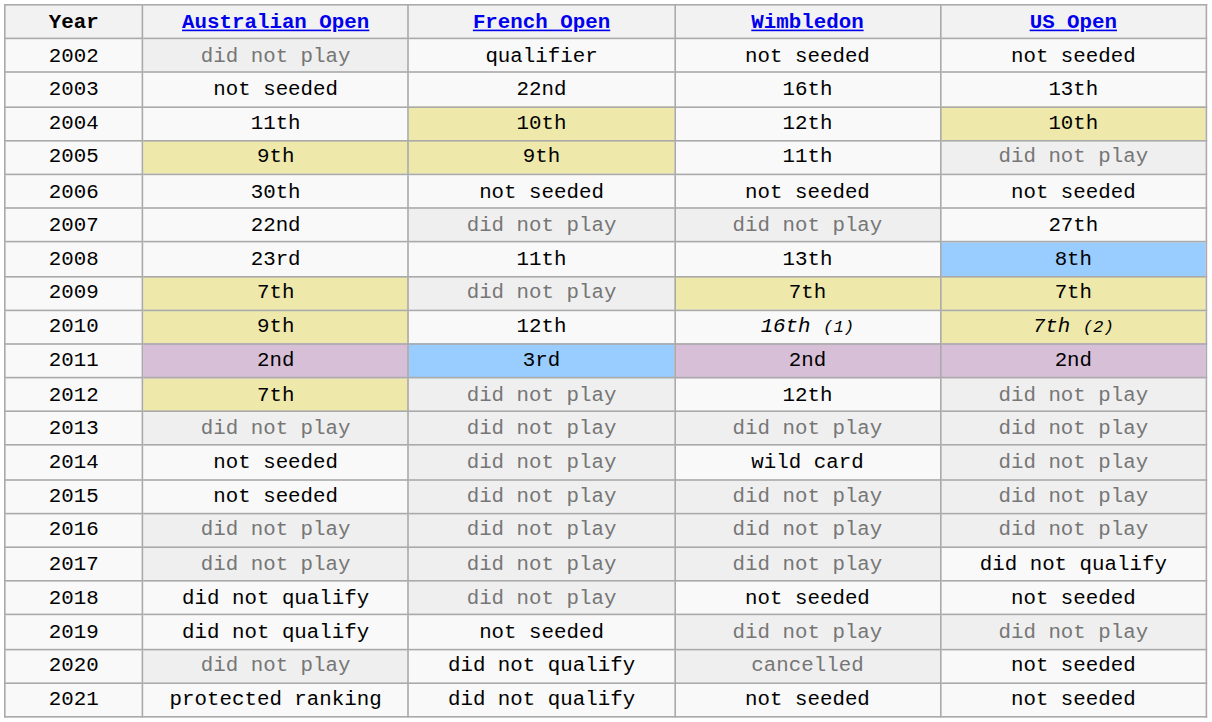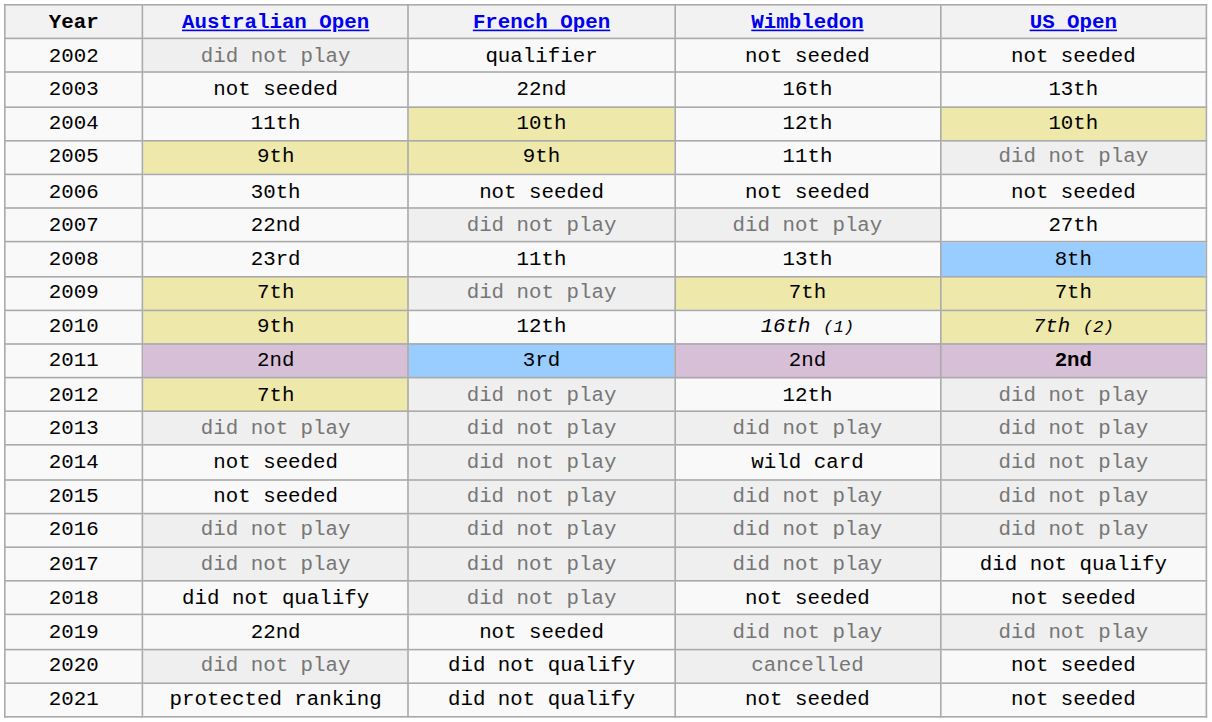 <table class="wikitable" style="text-align:center">
 <tr>
 <th width="80">Year</th>
 <th width="160"><a href='#'>Australian Open</a></th>
 <th width="160"><a href='#'>French Open</a></th>
 <th width="160"><a href='#'>Wimbledon</a></th>
 <th width="160"><a href='#'>US Open</a></th>
 </tr>
 <tr>
 <td>2002</td>
 <td style=background:#efefef;color:#767676>did not play</td>
 <td>qualifier</td>
 <td>not seeded</td>
 <td>not seeded</td>
 </tr>
 <tr>
 <td>2003</td>
 <td>not seeded</td>
 <td>22nd</td>
 <td>16th</td>
 <td>13th</td>
 </tr>
 <tr>
 <td>2004</td>
 <td>11th</td>
 <td bgcolor="eee8aa">10th</td>
 <td>12th</td>
 <td bgcolor="eee8aa">10th</td>
 </tr>
 <tr>
 <td>2005</td>
 <td bgcolor="eee8aa">9th</td>
 <td bgcolor="eee8aa">9th</td>
 <td>11th</td>
 <td style=background:#efefef;color:#767676>did not play</td>
 </tr>
 <tr>
 <td>2006</td>
 <td>30th</td>
 <td>not seeded</td>
 <td>not seeded</td>
 <td>not seeded</td>
 </tr>
 <tr>
 <td>2007</td>
 <td>22nd</td>
 <td style=background:#efefef;color:#767676>did not play</td>
 <td style=background:#efefef;color:#767676>did not play</td>
 <td>27th</td>
 </tr>
 <tr>
 <td>2008</td>
 <td>23rd</td>
 <td>11th</td>
 <td>13th</td>
 <td bgcolor="99ccff">8th</td>
 </tr>
 <tr>
 <td>2009</td>
 <td bgcolor="eee8aa">7th</td>
 <td style=background:#efefef;color:#767676>did not play</td>
 <td bgcolor="eee8aa">7th</td>
 <td bgcolor="eee8aa">7th</td>
 </tr>
 <tr>
 <td>2010</td>
 <td bgcolor="eee8aa">9th</td>
 <td>12th</td>
 <td><em>16th <small>(1)</small></em></td>
 <td bgcolor="eee8aa"><em>7th <small>(2)</small></em></td>
 </tr>
 <tr>
 <td>2011</td>
 <td bgcolor="thistle">2nd</td>
 <td bgcolor="99ccff">3rd</td>
 <td bgcolor="thistle">2nd</td>
-<td bgcolor="thistle">2nd</td>
+<td bgcolor="thistle"><strong>2nd</strong></td>
 </tr>
 <tr>
 <td>2012</td>
 <td bgcolor="eee8aa">7th</td>
 <td style=background:#efefef;color:#767676>did not play</td>
 <td>12th</td>
 <td style=background:#efefef;color:#767676>did not play</td>
 </tr>
 <tr>
 <td>2013</td>
 <td style=background:#efefef;color:#767676>did not play</td>
 <td style=background:#efefef;color:#767676>did not play</td>
 <td style=background:#efefef;color:#767676>did not play</td>
 <td style=background:#efefef;color:#767676>did not play</td>
 </tr>
 <tr>
 <td>2014</td>
 <td>not seeded</td>
 <td style=background:#efefef;color:#767676>did not play</td>
 <td>wild card</td>
 <td style=background:#efefef;color:#767676>did not play</td>
 </tr>
 <tr>
 <td>2015</td>
 <td>not seeded</td>
 <td style=background:#efefef;color:#767676>did not play</td>
 <td style=background:#efefef;color:#767676>did not play</td>
 <td style=background:#efefef;color:#767676>did not play</td>
 </tr>
 <tr>
 <td>2016</td>
 <td style=background:#efefef;color:#767676>did not play</td>
 <td style=background:#efefef;color:#767676>did not play</td>
 <td style=background:#efefef;color:#767676>did not play</td>
 <td style=background:#efefef;color:#767676>did not play</td>
 </tr>
 <tr>
 <td>2017</td>
 <td style=background:#efefef;color:#767676>did not play</td>
 <td style=background:#efefef;color:#767676>did not play</td>
 <td style=background:#efefef;color:#767676>did not play</td>
 <td>did not qualify</td>
 </tr>
 <tr>
 <td>2018</td>
 <td>did not qualify</td>
 <td style=background:#efefef;color:#767676>did not play</td>
 <td>not seeded</td>
 <td>not seeded</td>
 </tr>
 <tr>
 <td>2019</td>
-<td>did not qualify</td>
+<td>22nd</td>
 <td>not seeded</td>
 <td style=background:#efefef;color:#767676>did not play</td>
 <td style=background:#efefef;color:#767676>did not play</td>
 </tr>
 <tr>
 <td>2020</td>
 <td style=background:#efefef;color:#767676>did not play</td>
 <td>did not qualify</td>
 <td style=background:#efefef;color:#767676>cancelled</td>
 <td>not seeded</td>
 </tr>
 <tr>
 <td>2021</td>
 <td>protected ranking</td>
 <td>did not qualify</td>
 <td>not seeded</td>
 <td>not seeded</td>
 </tr>
 </table>
